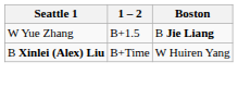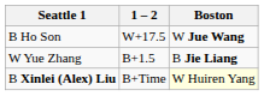 <table class="wikitable">
 <tr>
 <th>Seattle 1</th>
 <th>1 – 2</th>
 <th>Boston</th>
+</tr>
+<tr>
+<td>B Ho Son</td>
+<td>W+17.5</td>
+<td>W <strong>Jue Wang</strong></td>
 </tr>
 <tr>
 <td>W Yue Zhang</td>
 <td>B+1.5</td>
 <td>B <strong>Jie Liang</strong></td>
 </tr>
 <tr>
 <td>B <strong>Xinlei (Alex) Liu</strong></td>
 <td>B+Time</td>
-<td>W Huiren Yang</td>
+<td style="background: lightyellow;">W Huiren Yang</td>
 </tr>
 </table>
